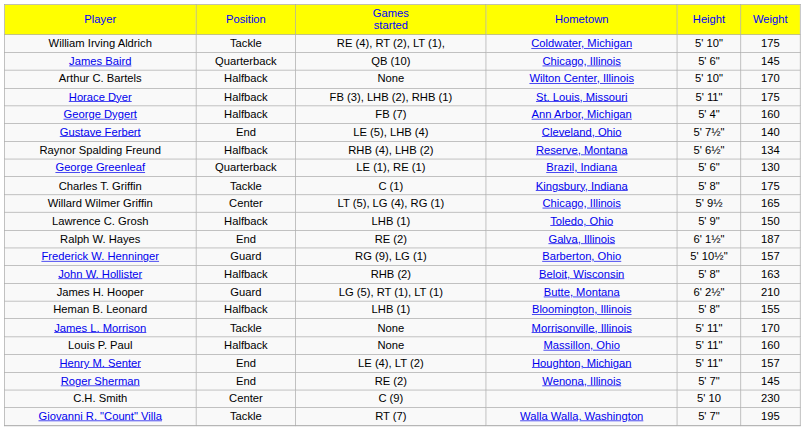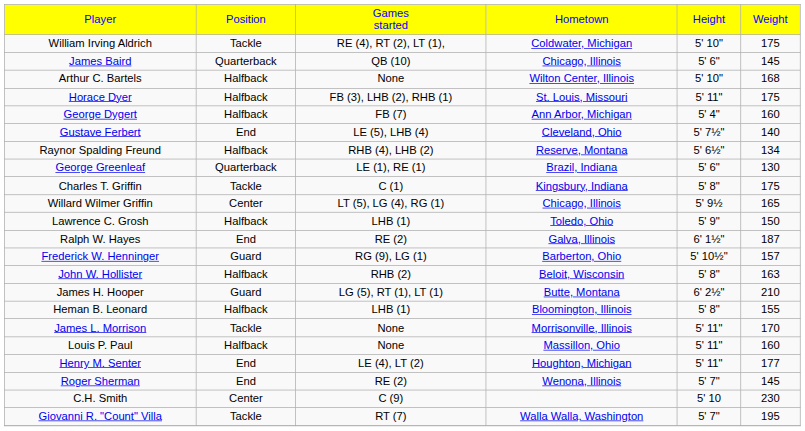 <table class="wikitable" width="90%">
 <tr align="center"  style="background:yellow;color:blue;">
 <td>Player</td>
 <td>Position</td>
 <td>Games<br>started</td>
 <td>Hometown</td>
 <td>Height</td>
 <td>Weight</td>
 </tr>
 <tr align="center" bgcolor="">
 <td>William Irving Aldrich</td>
 <td>Tackle</td>
 <td>RE (4), RT (2), LT (1),</td>
 <td><a href='#'>Coldwater, Michigan</a></td>
 <td>5' 10"</td>
 <td>175</td>
 </tr>
 <tr align="center" bgcolor="">
 <td><a href='#'>James Baird</a></td>
 <td>Quarterback</td>
 <td>QB (10)</td>
 <td><a href='#'>Chicago, Illinois</a></td>
 <td>5' 6"</td>
 <td>145</td>
 </tr>
 <tr align="center" bgcolor="">
 <td>Arthur C. Bartels</td>
 <td>Halfback</td>
 <td>None</td>
 <td><a href='#'>Wilton Center, Illinois</a></td>
 <td>5' 10"</td>
-<td>170</td>
+<td>168</td>
 </tr>
 <tr align="center" bgcolor="">
 <td><a href='#'>Horace Dyer</a></td>
 <td>Halfback</td>
 <td>FB (3), LHB (2), RHB (1)</td>
 <td><a href='#'>St. Louis, Missouri</a></td>
 <td>5' 11"</td>
 <td>175</td>
 </tr>
 <tr align="center" bgcolor="">
 <td><a href='#'>George Dygert</a></td>
 <td>Halfback</td>
 <td>FB (7)</td>
 <td><a href='#'>Ann Arbor, Michigan</a></td>
 <td>5' 4"</td>
 <td>160</td>
 </tr>
 <tr align="center" bgcolor="">
 <td><a href='#'>Gustave Ferbert</a></td>
 <td>End</td>
 <td>LE (5), LHB (4)</td>
 <td><a href='#'>Cleveland, Ohio</a></td>
 <td>5' 7½"</td>
 <td>140</td>
 </tr>
 <tr align="center" bgcolor="">
 <td>Raynor Spalding Freund</td>
 <td>Halfback</td>
 <td>RHB (4), LHB (2)</td>
 <td><a href='#'>Reserve, Montana</a></td>
 <td>5' 6½"</td>
 <td>134</td>
 </tr>
 <tr align="center" bgcolor="">
 <td><a href='#'>George Greenleaf</a></td>
 <td>Quarterback</td>
 <td>LE (1), RE (1)</td>
 <td><a href='#'>Brazil, Indiana</a></td>
 <td>5' 6"</td>
 <td>130</td>
 </tr>
 <tr align="center" bgcolor="">
 <td>Charles T. Griffin</td>
 <td>Tackle</td>
 <td>C (1)</td>
 <td><a href='#'>Kingsbury, Indiana</a></td>
 <td>5' 8"</td>
 <td>175</td>
 </tr>
 <tr align="center" bgcolor="">
 <td>Willard Wilmer Griffin</td>
 <td>Center</td>
 <td>LT (5), LG (4), RG (1)</td>
 <td><a href='#'>Chicago, Illinois</a></td>
 <td>5' 9½</td>
 <td>165</td>
 </tr>
 <tr align="center" bgcolor="">
 <td>Lawrence C. Grosh</td>
 <td>Halfback</td>
 <td>LHB (1)</td>
 <td><a href='#'>Toledo, Ohio</a></td>
 <td>5' 9"</td>
 <td>150</td>
 </tr>
 <tr align="center" bgcolor="">
 <td>Ralph W. Hayes</td>
 <td>End</td>
 <td>RE (2)</td>
 <td><a href='#'>Galva, Illinois</a></td>
 <td>6' 1½"</td>
 <td>187</td>
 </tr>
 <tr align="center" bgcolor="">
 <td><a href='#'>Frederick W. Henninger</a></td>
 <td>Guard</td>
 <td>RG (9), LG (1)</td>
 <td><a href='#'>Barberton, Ohio</a></td>
 <td>5' 10½"</td>
 <td>157</td>
 </tr>
 <tr align="center" bgcolor="">
 <td><a href='#'>John W. Hollister</a></td>
 <td>Halfback</td>
 <td>RHB (2)</td>
 <td><a href='#'>Beloit, Wisconsin</a></td>
 <td>5' 8"</td>
 <td>163</td>
 </tr>
 <tr align="center" bgcolor="">
 <td>James H. Hooper</td>
 <td>Guard</td>
 <td>LG (5), RT (1), LT (1)</td>
 <td><a href='#'>Butte, Montana</a></td>
 <td>6' 2½"</td>
 <td>210</td>
 </tr>
 <tr align="center" bgcolor="">
 <td>Heman B. Leonard</td>
 <td>Halfback</td>
 <td>LHB (1)</td>
 <td><a href='#'>Bloomington, Illinois</a></td>
 <td>5' 8"</td>
 <td>155</td>
 </tr>
 <tr align="center" bgcolor="">
 <td><a href='#'>James L. Morrison</a></td>
 <td>Tackle</td>
 <td>None</td>
 <td><a href='#'>Morrisonville, Illinois</a></td>
 <td>5' 11"</td>
 <td>170</td>
 </tr>
 <tr align="center" bgcolor="">
 <td>Louis P. Paul</td>
 <td>Halfback</td>
 <td>None</td>
 <td><a href='#'>Massillon, Ohio</a></td>
 <td>5' 11"</td>
 <td>160</td>
 </tr>
 <tr align="center" bgcolor="">
 <td><a href='#'>Henry M. Senter</a></td>
 <td>End</td>
 <td>LE (4), LT (2)</td>
 <td><a href='#'>Houghton, Michigan</a></td>
 <td>5' 11"</td>
-<td>157</td>
+<td>177</td>
 </tr>
 <tr align="center" bgcolor="">
 <td><a href='#'>Roger Sherman</a></td>
 <td>End</td>
 <td>RE (2)</td>
 <td><a href='#'>Wenona, Illinois</a></td>
 <td>5' 7"</td>
 <td>145</td>
 </tr>
 <tr align="center" bgcolor="">
 <td>C.H. Smith</td>
 <td>Center</td>
 <td>C (9)</td>
 <td></td>
 <td>5' 10</td>
 <td>230</td>
 </tr>
 <tr align="center" bgcolor="">
 <td><a href='#'>Giovanni R. "Count" Villa</a></td>
 <td>Tackle</td>
 <td>RT (7)</td>
 <td><a href='#'>Walla Walla, Washington</a></td>
 <td>5' 7"</td>
 <td>195</td>
 </tr>
 <tr align="center" bgcolor="">
 </tr>
 </table>
